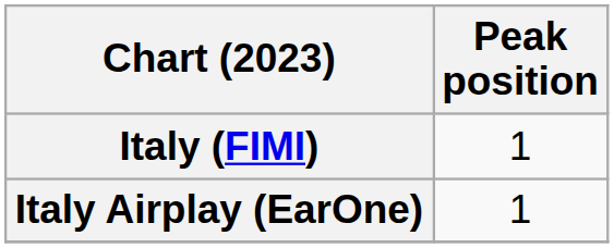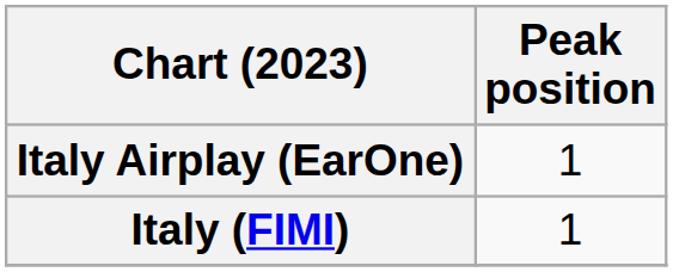 <table class="wikitable sortable plainrowheaders" style="text-align:center;">
 <tr>
 <th scope="col">Chart (2023)</th>
 <th scope="col">Peak<br>position</th>
 </tr>
 <tr>
-<th scope="row">Italy (<a href='#'>FIMI</a>)</th>
+<th scope="row">Italy Airplay (EarOne)</th>
 <td>1</td>
 </tr>
 <tr>
-<th scope="row">Italy Airplay (EarOne)</th>
+<th scope="row">Italy (<a href='#'>FIMI</a>)</th>
 <td>1</td>
 </tr>
 <tr>
 </tr>
 </table>
